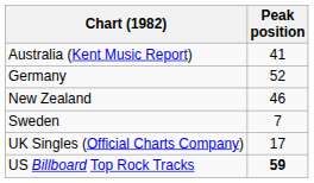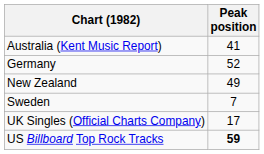 <table class="wikitable sortable">
 <tr>
 <th>Chart (1982)</th>
 <th>Peak<br>position</th>
 </tr>
 <tr>
 <td>Australia (<a href='#'>Kent Music Report</a>)</td>
 <td style="text-align:center;">41</td>
 </tr>
 <tr>
 <td>Germany</td>
 <td style="text-align:center;">52</td>
 </tr>
 <tr>
 <td>New Zealand</td>
-<td style="text-align:center;">46</td>
+<td style="text-align:center;">49</td>
 </tr>
 <tr>
 <td>Sweden</td>
 <td style="text-align:center;">7</td>
 </tr>
 <tr>
 <td>UK Singles (<a href='#'>Official Charts Company</a>)</td>
 <td style="text-align:center;">17</td>
 </tr>
 <tr>
 <td>US <em><a href='#'>Billboard</a></em> <a href='#'>Top Rock Tracks</a></td>
 <td style="text-align:center;"><strong>59</strong></td>
 </tr>
 </table>
